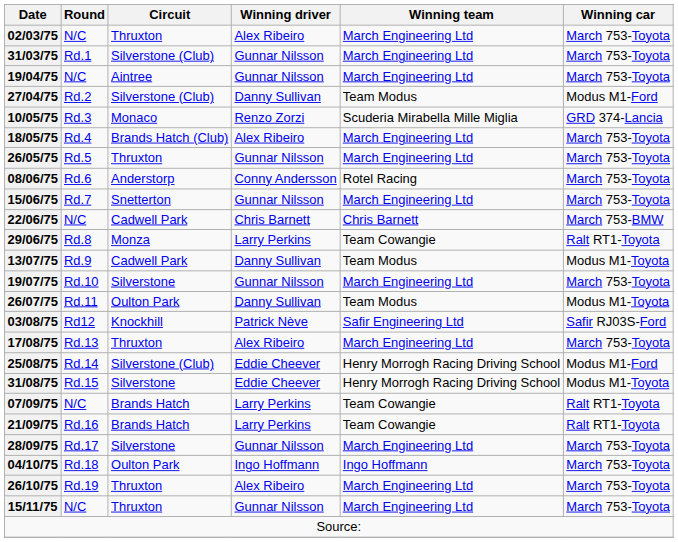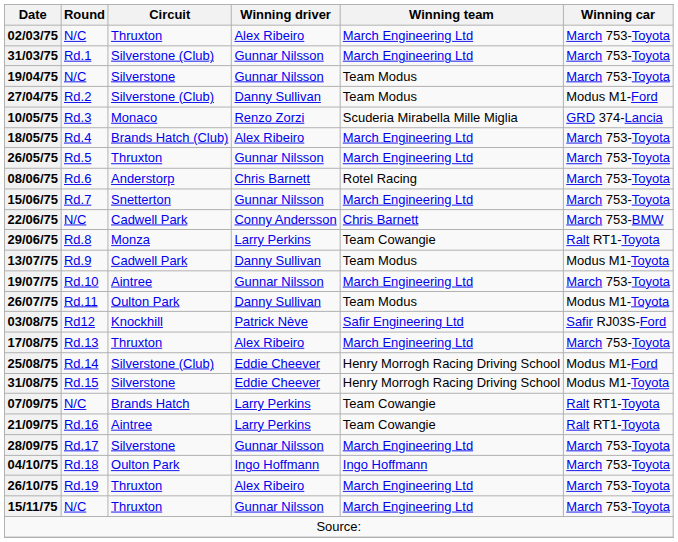 <table class="wikitable" style="font-size: 90%;">
 <tr>
 <th>Date</th>
 <th>Round</th>
 <th>Circuit</th>
 <th>Winning driver</th>
 <th>Winning team</th>
 <th>Winning car</th>
 </tr>
 <tr>
 <th>02/03/75</th>
 <td><a href='#'>N/C</a></td>
 <td><a href='#'>Thruxton</a></td>
 <td> <a href='#'>Alex Ribeiro</a></td>
 <td><a href='#'>March Engineering Ltd</a></td>
 <td><a href='#'>March</a> 753-<a href='#'>Toyota</a></td>
 </tr>
 <tr>
 <th>31/03/75</th>
 <td><a href='#'>Rd.1</a></td>
 <td> <a href='#'>Silverstone (Club)</a></td>
 <td> <a href='#'>Gunnar Nilsson</a></td>
 <td><a href='#'>March Engineering Ltd</a></td>
 <td><a href='#'>March</a> 753-<a href='#'>Toyota</a></td>
 </tr>
 <tr>
 <th>19/04/75</th>
 <td><a href='#'>N/C</a></td>
-<td> <a href='#'>Aintree</a></td>
+<td> <a href='#'>Silverstone</a></td>
 <td> <a href='#'>Gunnar Nilsson</a></td>
-<td><a href='#'>March Engineering Ltd</a></td>
+<td>Team Modus</td>
 <td><a href='#'>March</a> 753-<a href='#'>Toyota</a></td>
 </tr>
 <tr>
 <th>27/04/75</th>
 <td><a href='#'>Rd.2</a></td>
 <td> <a href='#'>Silverstone (Club)</a></td>
 <td> <a href='#'>Danny Sullivan</a></td>
 <td>Team Modus</td>
 <td>Modus M1-<a href='#'>Ford</a></td>
 </tr>
 <tr>
 <th>10/05/75</th>
 <td><a href='#'>Rd.3</a></td>
 <td> <a href='#'>Monaco</a></td>
 <td> <a href='#'>Renzo Zorzi</a></td>
 <td>Scuderia Mirabella Mille Miglia</td>
 <td><a href='#'>GRD</a> 374-<a href='#'>Lancia</a></td>
 </tr>
 <tr>
 <th>18/05/75</th>
 <td><a href='#'>Rd.4</a></td>
 <td> <a href='#'>Brands Hatch (Club)</a></td>
 <td> <a href='#'>Alex Ribeiro</a></td>
 <td><a href='#'>March Engineering Ltd</a></td>
 <td><a href='#'>March</a> 753-<a href='#'>Toyota</a></td>
 </tr>
 <tr>
 <th>26/05/75</th>
 <td><a href='#'>Rd.5</a></td>
 <td> <a href='#'>Thruxton</a></td>
 <td> <a href='#'>Gunnar Nilsson</a></td>
 <td><a href='#'>March Engineering Ltd</a></td>
 <td><a href='#'>March</a> 753-<a href='#'>Toyota</a></td>
 </tr>
 <tr>
 <th>08/06/75</th>
 <td><a href='#'>Rd.6</a></td>
 <td> <a href='#'>Anderstorp</a></td>
-<td> <a href='#'>Conny Andersson</a></td>
+<td> <a href='#'>Chris Barnett</a></td>
 <td>Rotel Racing</td>
 <td><a href='#'>March</a> 753-<a href='#'>Toyota</a></td>
 </tr>
 <tr>
 <th>15/06/75</th>
 <td><a href='#'>Rd.7</a></td>
 <td> <a href='#'>Snetterton</a></td>
 <td> <a href='#'>Gunnar Nilsson</a></td>
 <td><a href='#'>March Engineering Ltd</a></td>
 <td><a href='#'>March</a> 753-<a href='#'>Toyota</a></td>
 </tr>
 <tr>
 <th>22/06/75</th>
 <td><a href='#'>N/C</a></td>
 <td> <a href='#'>Cadwell Park</a></td>
-<td> <a href='#'>Chris Barnett</a></td>
+<td> <a href='#'>Conny Andersson</a></td>
 <td><a href='#'>Chris Barnett</a></td>
 <td><a href='#'>March</a> 753-<a href='#'>BMW</a></td>
 </tr>
 <tr>
 <th>29/06/75</th>
 <td><a href='#'>Rd.8</a></td>
 <td> <a href='#'>Monza</a></td>
 <td> <a href='#'>Larry Perkins</a></td>
 <td>Team Cowangie</td>
 <td><a href='#'>Ralt</a> RT1-<a href='#'>Toyota</a></td>
 </tr>
 <tr>
 <th>13/07/75</th>
 <td><a href='#'>Rd.9</a></td>
 <td> <a href='#'>Cadwell Park</a></td>
 <td> <a href='#'>Danny Sullivan</a></td>
 <td>Team Modus</td>
 <td>Modus M1-<a href='#'>Toyota</a></td>
 </tr>
 <tr>
 <th>19/07/75</th>
 <td><a href='#'>Rd.10</a></td>
-<td> <a href='#'>Silverstone</a></td>
+<td> <a href='#'>Aintree</a></td>
 <td> <a href='#'>Gunnar Nilsson</a></td>
 <td><a href='#'>March Engineering Ltd</a></td>
 <td><a href='#'>March</a> 753-<a href='#'>Toyota</a></td>
 </tr>
 <tr>
 <th>26/07/75</th>
 <td><a href='#'>Rd.11</a></td>
 <td> <a href='#'>Oulton Park</a></td>
 <td> <a href='#'>Danny Sullivan</a></td>
 <td>Team Modus</td>
 <td>Modus M1-<a href='#'>Toyota</a></td>
 </tr>
 <tr>
 <th>03/08/75</th>
 <td><a href='#'>Rd12</a></td>
 <td> <a href='#'>Knockhill</a></td>
 <td> <a href='#'>Patrick Nève</a></td>
 <td><a href='#'>Safir Engineering Ltd</a></td>
 <td><a href='#'>Safir</a> RJ03S-<a href='#'>Ford</a></td>
 </tr>
 <tr>
 <th>17/08/75</th>
 <td><a href='#'>Rd.13</a></td>
 <td> <a href='#'>Thruxton</a></td>
 <td> <a href='#'>Alex Ribeiro</a></td>
 <td><a href='#'>March Engineering Ltd</a></td>
 <td><a href='#'>March</a> 753-<a href='#'>Toyota</a></td>
 </tr>
 <tr>
 <th>25/08/75</th>
 <td><a href='#'>Rd.14</a></td>
 <td> <a href='#'>Silverstone (Club)</a></td>
 <td> <a href='#'>Eddie Cheever</a></td>
 <td>Henry Morrogh Racing Driving School</td>
 <td>Modus M1-<a href='#'>Ford</a></td>
 </tr>
 <tr>
 <th>31/08/75</th>
 <td><a href='#'>Rd.15</a></td>
 <td> <a href='#'>Silverstone</a></td>
 <td> <a href='#'>Eddie Cheever</a></td>
 <td>Henry Morrogh Racing Driving School</td>
 <td>Modus M1-<a href='#'>Toyota</a></td>
 </tr>
 <tr>
 <th>07/09/75</th>
 <td><a href='#'>N/C</a></td>
 <td> <a href='#'>Brands Hatch</a></td>
 <td> <a href='#'>Larry Perkins</a></td>
 <td>Team Cowangie</td>
 <td><a href='#'>Ralt</a> RT1-<a href='#'>Toyota</a></td>
 </tr>
 <tr>
 <th>21/09/75</th>
 <td><a href='#'>Rd.16</a></td>
-<td> <a href='#'>Brands Hatch</a></td>
+<td> <a href='#'>Aintree</a></td>
 <td> <a href='#'>Larry Perkins</a></td>
 <td>Team Cowangie</td>
 <td><a href='#'>Ralt</a> RT1-<a href='#'>Toyota</a></td>
 </tr>
 <tr>
 <th>28/09/75</th>
 <td><a href='#'>Rd.17</a></td>
 <td> <a href='#'>Silverstone</a></td>
 <td> <a href='#'>Gunnar Nilsson</a></td>
 <td><a href='#'>March Engineering Ltd</a></td>
 <td><a href='#'>March</a> 753-<a href='#'>Toyota</a></td>
 </tr>
 <tr>
 <th>04/10/75</th>
 <td><a href='#'>Rd.18</a></td>
 <td> <a href='#'>Oulton Park</a></td>
 <td> <a href='#'>Ingo Hoffmann</a></td>
 <td><a href='#'>Ingo Hoffmann</a></td>
 <td><a href='#'>March</a> 753-<a href='#'>Toyota</a></td>
 </tr>
 <tr>
 <th>26/10/75</th>
 <td><a href='#'>Rd.19</a></td>
 <td><a href='#'>Thruxton</a></td>
 <td> <a href='#'>Alex Ribeiro</a></td>
 <td><a href='#'>March Engineering Ltd</a></td>
 <td><a href='#'>March</a> 753-<a href='#'>Toyota</a></td>
 </tr>
 <tr>
 <th>15/11/75</th>
 <td><a href='#'>N/C</a></td>
 <td><a href='#'>Thruxton</a></td>
 <td> <a href='#'>Gunnar Nilsson</a></td>
 <td><a href='#'>March Engineering Ltd</a></td>
 <td><a href='#'>March</a> 753-<a href='#'>Toyota</a></td>
 </tr>
 <tr>
 <td colspan=6 align=center>Source:</td>
 </tr>
 <tr>
 </tr>
 </table>
